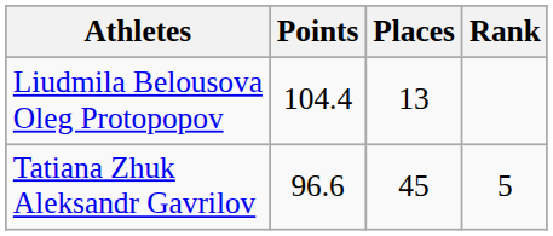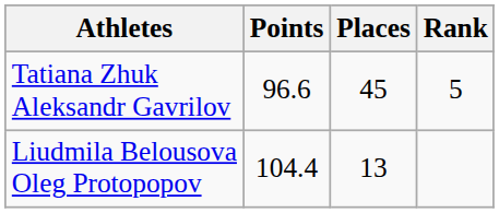 <table class="wikitable" border="1" style="font-size:90%">
 <tr>
 <th>Athletes</th>
 <th>Points</th>
 <th>Places</th>
 <th>Rank</th>
 </tr>
 <tr align=center>
+<td align=left><a href='#'>Tatiana Zhuk</a><br><a href='#'>Aleksandr Gavrilov</a></td>
+<td>96.6</td>
+<td>45</td>
+<td>5</td>
+</tr>
+<tr align=center>
 <td align=left><a href='#'>Liudmila Belousova</a><br><a href='#'>Oleg Protopopov</a></td>
 <td>104.4</td>
 <td>13</td>
 <td></td>
 </tr>
-<tr align=center>
-<td align=left><a href='#'>Tatiana Zhuk</a><br><a href='#'>Aleksandr Gavrilov</a></td>
-<td>96.6</td>
-<td>45</td>
-<td>5</td>
-</tr>
 </table>
